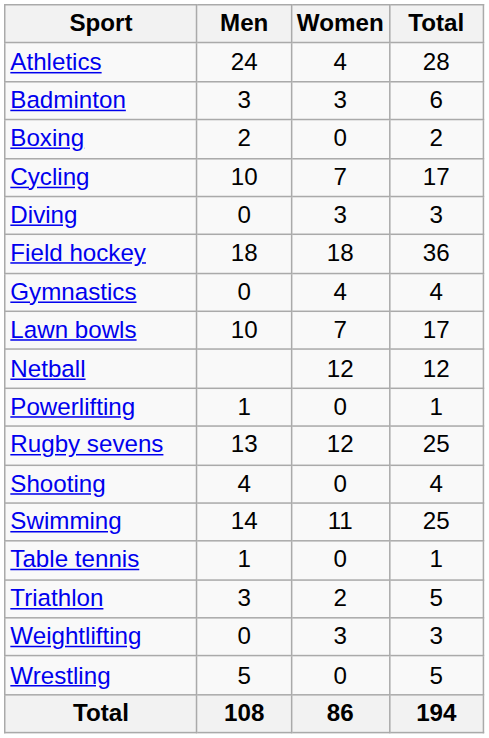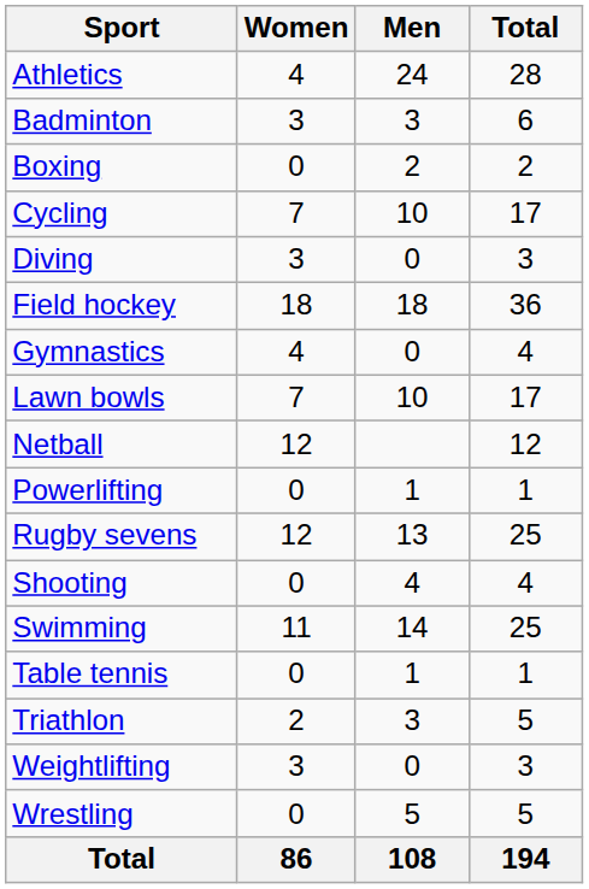 <table class="wikitable sortable" style="text-align:center">
 <tr>
 <th width=120>Sport</th>
+<th width=55>Women</th>
 <th width=55>Men</th>
-<th width=55>Women</th>
 <th width=55>Total</th>
 </tr>
 <tr>
 <td align=left><a href='#'>Athletics</a></td>
+<td>4</td>
 <td>24</td>
-<td>4</td>
 <td>28</td>
 </tr>
 <tr>
 <td align=left><a href='#'>Badminton</a></td>
 <td>3</td>
 <td>3</td>
 <td>6</td>
 </tr>
 <tr>
 <td align=left><a href='#'>Boxing</a></td>
+<td>0</td>
 <td>2</td>
-<td>0</td>
 <td>2</td>
 </tr>
 <tr>
 <td align=left><a href='#'>Cycling</a></td>
+<td>7</td>
 <td>10</td>
-<td>7</td>
 <td>17</td>
 </tr>
 <tr>
 <td align=left><a href='#'>Diving</a></td>
+<td>3</td>
 <td>0</td>
-<td>3</td>
 <td>3</td>
 </tr>
 <tr>
 <td align=left><a href='#'>Field hockey</a></td>
 <td>18</td>
 <td>18</td>
 <td>36</td>
 </tr>
 <tr>
 <td align=left><a href='#'>Gymnastics</a></td>
+<td>4</td>
+<td>0</td>
+<td>4</td>
+</tr>
+<tr>
+<td align=left><a href='#'>Lawn bowls</a></td>
+<td>7</td>
+<td>10</td>
+<td>17</td>
+</tr>
+<tr>
+<td align=left><a href='#'>Netball</a></td>
+<td>12</td>
+<td></td>
+<td>12</td>
+</tr>
+<tr>
+<td align=left><a href='#'>Powerlifting</a></td>
+<td>0</td>
+<td>1</td>
+<td>1</td>
+</tr>
+<tr>
+<td align=left><a href='#'>Rugby sevens</a></td>
+<td>12</td>
+<td>13</td>
+<td>25</td>
+</tr>
+<tr>
+<td align=left><a href='#'>Shooting</a></td>
 <td>0</td>
 <td>4</td>
 <td>4</td>
 </tr>
 <tr>
-<td align=left><a href='#'>Lawn bowls</a></td>
-<td>10</td>
-<td>7</td>
-<td>17</td>
-</tr>
-<tr>
-<td align=left><a href='#'>Netball</a></td>
-<td></td>
-<td>12</td>
-<td>12</td>
-</tr>
-<tr>
-<td align=left><a href='#'>Powerlifting</a></td>
-<td>1</td>
-<td>0</td>
-<td>1</td>
-</tr>
-<tr>
-<td align=left><a href='#'>Rugby sevens</a></td>
-<td>13</td>
-<td>12</td>
-<td>25</td>
-</tr>
-<tr>
-<td align=left><a href='#'>Shooting</a></td>
-<td>4</td>
-<td>0</td>
-<td>4</td>
-</tr>
-<tr>
 <td align=left><a href='#'>Swimming</a></td>
+<td>11</td>
 <td>14</td>
-<td>11</td>
 <td>25</td>
 </tr>
 <tr>
 <td align=left><a href='#'>Table tennis</a></td>
+<td>0</td>
 <td>1</td>
-<td>0</td>
 <td>1</td>
 </tr>
 <tr>
 <td align=left><a href='#'>Triathlon</a></td>
+<td>2</td>
 <td>3</td>
-<td>2</td>
 <td>5</td>
 </tr>
 <tr>
 <td align=left><a href='#'>Weightlifting</a></td>
+<td>3</td>
 <td>0</td>
-<td>3</td>
 <td>3</td>
 </tr>
 <tr>
 <td align=left><a href='#'>Wrestling</a></td>
+<td>0</td>
 <td>5</td>
-<td>0</td>
 <td>5</td>
 </tr>
 <tr>
 <th>Total</th>
+<th>86</th>
 <th>108</th>
-<th>86</th>
 <th>194</th>
 </tr>
 </table>
